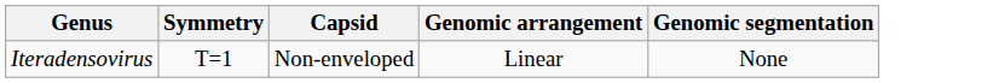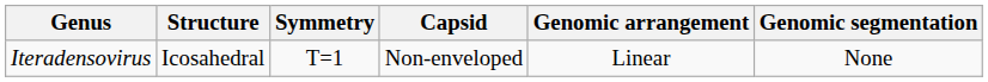 <table class="wikitable sortable" style="text-align:center">
 <tr>
 <th>Genus</th>
+<th>Structure</th>
 <th>Symmetry</th>
 <th>Capsid</th>
 <th>Genomic arrangement</th>
 <th>Genomic segmentation</th>
 </tr>
 <tr>
 <td><em>Iteradensovirus</em></td>
+<td>Icosahedral</td>
 <td>T=1</td>
 <td>Non-enveloped</td>
 <td>Linear</td>
 <td>None</td>
 </tr>
 </table>
